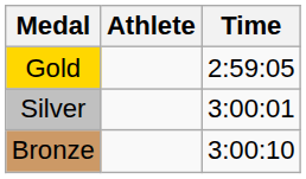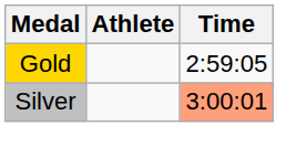 <table class="wikitable">
 <tr>
 <th>Medal</th>
 <th>Athlete</th>
 <th>Time</th>
 </tr>
 <tr>
 <td style="text-align:center;background-color:gold;">Gold</td>
 <td></td>
 <td>2:59:05</td>
 </tr>
 <tr>
 <td style="text-align:center;background-color:silver;">Silver</td>
 <td></td>
-<td>3:00:01</td>
-</tr>
-<tr>
-<td style="text-align:center;background-color:#CC9966;">Bronze</td>
-<td></td>
-<td>3:00:10</td>
+<td style="background: lightsalmon;">3:00:01</td>
 </tr>
 </table>
